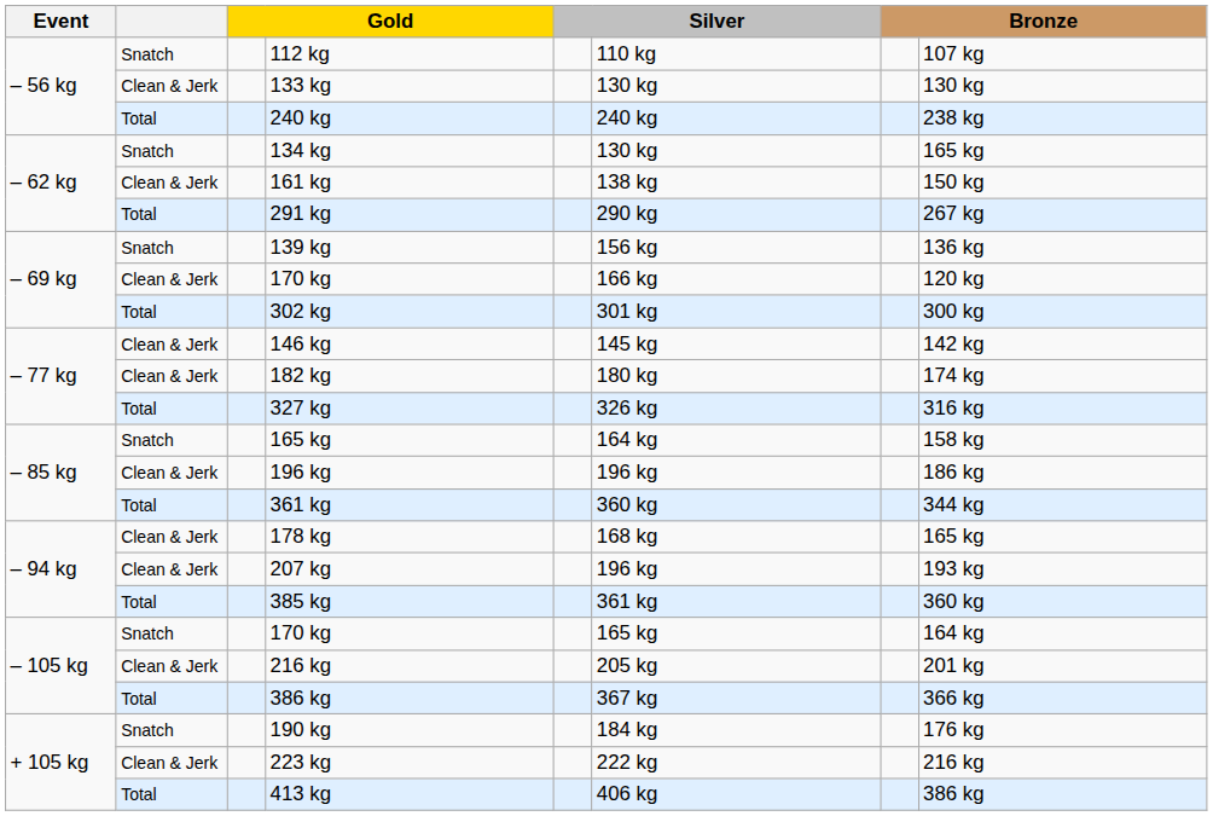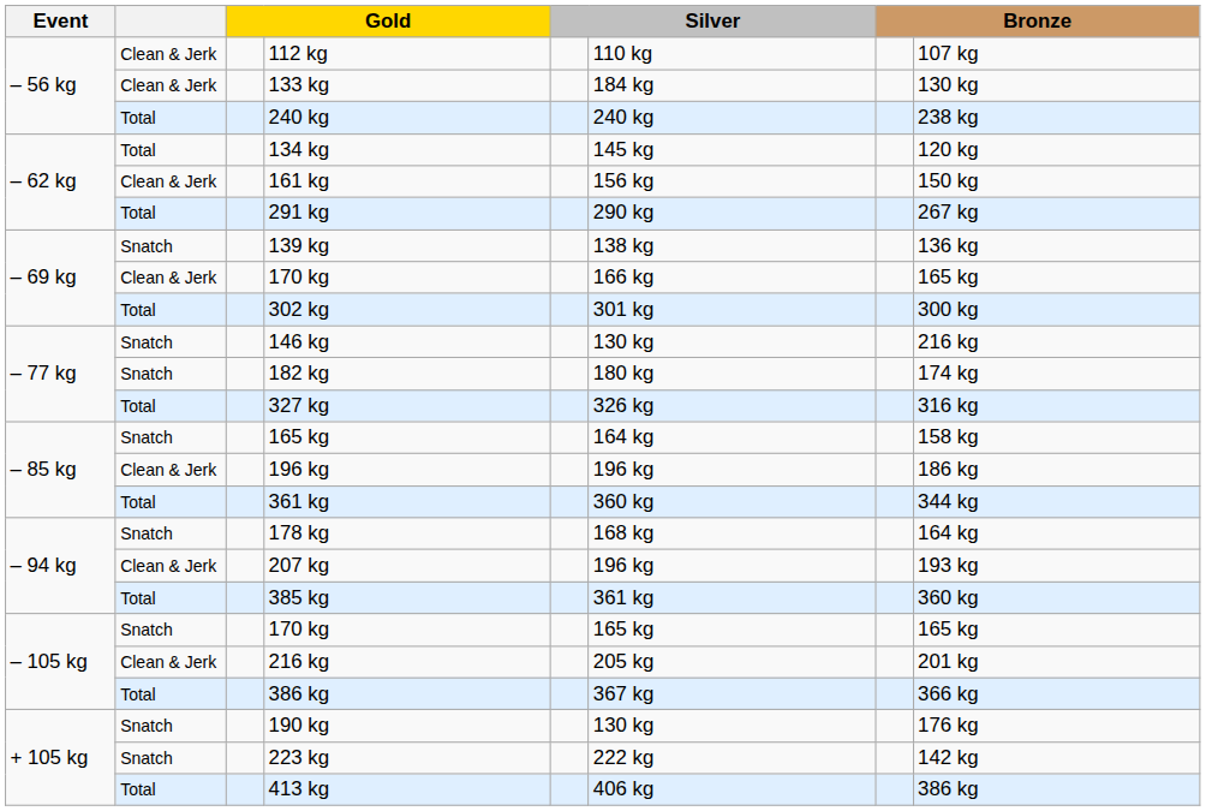 <table class="wikitable">
 <tr>
 <th width=80>Event</th>
 <th width=80></th>
 <td bgcolor=gold align="center" colspan=2 width=250><strong>Gold</strong></td>
 <td bgcolor=silver align="center" colspan=2 width=250><strong>Silver</strong></td>
 <td bgcolor=#cc9966 colspan=2 align="center" width=250><strong>Bronze</strong></td>
 </tr>
 <tr>
 <td rowspan=3>– 56 kg</td>
-<td><small>Snatch</small></td>
+<td><small>Clean & Jerk</small></td>
 <td></td>
 <td>112 kg</td>
 <td></td>
 <td>110 kg</td>
 <td></td>
 <td>107 kg</td>
 </tr>
 <tr>
 <td><small>Clean & Jerk</small></td>
 <td></td>
 <td>133 kg</td>
 <td></td>
-<td>130 kg</td>
+<td>184 kg</td>
 <td></td>
 <td>130 kg</td>
 </tr>
 <tr bgcolor=#dfefff>
 <td><small>Total</small></td>
 <td></td>
 <td>240 kg</td>
 <td></td>
 <td>240 kg</td>
 <td></td>
 <td>238 kg</td>
 </tr>
 <tr>
 <td rowspan=3>– 62 kg</td>
-<td><small>Snatch</small></td>
+<td><small>Total</small></td>
 <td></td>
 <td>134 kg</td>
 <td></td>
-<td>130 kg</td>
+<td>145 kg</td>
 <td></td>
-<td>165 kg</td>
+<td>120 kg</td>
 </tr>
 <tr>
 <td><small>Clean & Jerk</small></td>
 <td></td>
 <td>161 kg</td>
 <td></td>
-<td>138 kg</td>
+<td>156 kg</td>
 <td></td>
 <td>150 kg</td>
 </tr>
 <tr bgcolor=#dfefff>
 <td><small>Total</small></td>
 <td></td>
 <td>291 kg</td>
 <td></td>
 <td>290 kg</td>
 <td></td>
 <td>267 kg</td>
 </tr>
 <tr>
 <td rowspan=3>– 69 kg</td>
 <td><small>Snatch</small></td>
 <td></td>
 <td>139 kg</td>
 <td></td>
-<td>156 kg</td>
+<td>138 kg</td>
 <td></td>
 <td>136 kg</td>
 </tr>
 <tr>
 <td><small>Clean & Jerk</small></td>
 <td></td>
 <td>170 kg</td>
 <td></td>
 <td>166 kg</td>
 <td></td>
-<td>120 kg</td>
+<td>165 kg</td>
 </tr>
 <tr bgcolor=#dfefff>
 <td><small>Total</small></td>
 <td></td>
 <td>302 kg</td>
 <td></td>
 <td>301 kg</td>
 <td></td>
 <td>300 kg</td>
 </tr>
 <tr>
 <td rowspan=3>– 77 kg</td>
-<td><small>Clean & Jerk</small></td>
+<td><small>Snatch</small></td>
 <td></td>
 <td>146 kg</td>
 <td></td>
-<td>145 kg</td>
+<td>130 kg</td>
 <td></td>
-<td>142 kg</td>
+<td>216 kg</td>
 </tr>
 <tr>
-<td><small>Clean & Jerk</small></td>
+<td><small>Snatch</small></td>
 <td></td>
 <td>182 kg</td>
 <td></td>
 <td>180 kg</td>
 <td></td>
 <td>174 kg</td>
 </tr>
 <tr bgcolor=#dfefff>
 <td><small>Total</small></td>
 <td></td>
 <td>327 kg</td>
 <td></td>
 <td>326 kg</td>
 <td></td>
 <td>316 kg</td>
 </tr>
 <tr>
 <td rowspan=3>– 85 kg</td>
 <td><small>Snatch</small></td>
 <td></td>
 <td>165 kg</td>
 <td></td>
 <td>164 kg</td>
 <td></td>
 <td>158 kg</td>
 </tr>
 <tr>
 <td><small>Clean & Jerk</small></td>
 <td></td>
 <td>196 kg</td>
 <td></td>
 <td>196 kg</td>
 <td></td>
 <td>186 kg</td>
 </tr>
 <tr bgcolor=#dfefff>
 <td><small>Total</small></td>
 <td></td>
 <td>361 kg</td>
 <td></td>
 <td>360 kg</td>
 <td></td>
 <td>344 kg</td>
 </tr>
 <tr>
 <td rowspan=3>– 94 kg</td>
-<td><small>Clean & Jerk</small></td>
+<td><small>Snatch</small></td>
 <td></td>
 <td>178 kg</td>
 <td></td>
 <td>168 kg</td>
 <td></td>
-<td>165 kg</td>
+<td>164 kg</td>
 </tr>
 <tr>
 <td><small>Clean & Jerk</small></td>
 <td></td>
 <td>207 kg</td>
 <td></td>
 <td>196 kg</td>
 <td></td>
 <td>193 kg</td>
 </tr>
 <tr bgcolor=#dfefff>
 <td><small>Total</small></td>
 <td></td>
 <td>385 kg</td>
 <td></td>
 <td>361 kg</td>
 <td></td>
 <td>360 kg</td>
 </tr>
 <tr>
 <td rowspan=3>– 105 kg</td>
 <td><small>Snatch</small></td>
 <td></td>
 <td>170 kg</td>
 <td></td>
 <td>165 kg</td>
 <td></td>
-<td>164 kg</td>
+<td>165 kg</td>
 </tr>
 <tr>
 <td><small>Clean & Jerk</small></td>
 <td></td>
 <td>216 kg</td>
 <td></td>
 <td>205 kg</td>
 <td></td>
 <td>201 kg</td>
 </tr>
 <tr bgcolor=#dfefff>
 <td><small>Total</small></td>
 <td></td>
 <td>386 kg</td>
 <td></td>
 <td>367 kg</td>
 <td></td>
 <td>366 kg</td>
 </tr>
 <tr>
 <td rowspan=3>+ 105 kg</td>
 <td><small>Snatch</small></td>
 <td></td>
 <td>190 kg</td>
 <td></td>
-<td>184 kg</td>
+<td>130 kg</td>
 <td></td>
 <td>176 kg</td>
 </tr>
 <tr>
-<td><small>Clean & Jerk</small></td>
+<td><small>Snatch</small></td>
 <td></td>
 <td>223 kg</td>
 <td></td>
 <td>222 kg</td>
 <td></td>
-<td>216 kg</td>
+<td>142 kg</td>
 </tr>
 <tr bgcolor=#dfefff>
 <td><small>Total</small></td>
 <td></td>
 <td>413 kg</td>
 <td></td>
 <td>406 kg</td>
 <td></td>
 <td>386 kg</td>
 </tr>
 </table>
